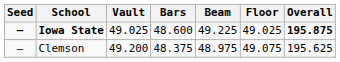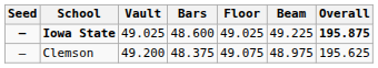 <table class="wikitable" style="white-space:nowrap; font-size:95%; text-align:center">
 <tr>
 <th>Seed</th>
 <th>School</th>
 <th>Vault</th>
 <th>Bars</th>
+<th>Floor</th>
 <th>Beam</th>
-<th>Floor</th>
 <th>Overall</th>
 </tr>
 <tr>
 <td><strong>–</strong></td>
 <td align=left><strong>Iowa State</strong></td>
 <td>49.025</td>
 <td>48.600</td>
+<td>49.025</td>
 <td>49.225</td>
-<td>49.025</td>
 <td><strong>195.875</strong></td>
 </tr>
 <tr>
 <td>–</td>
 <td align=left>Clemson</td>
 <td>49.200</td>
 <td>48.375</td>
+<td>49.075</td>
 <td>48.975</td>
-<td>49.075</td>
 <td>195.625</td>
 </tr>
 </table>
